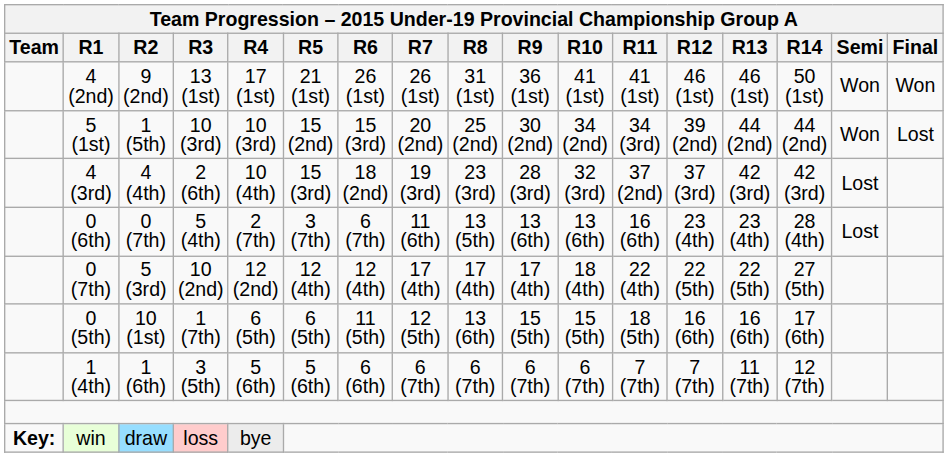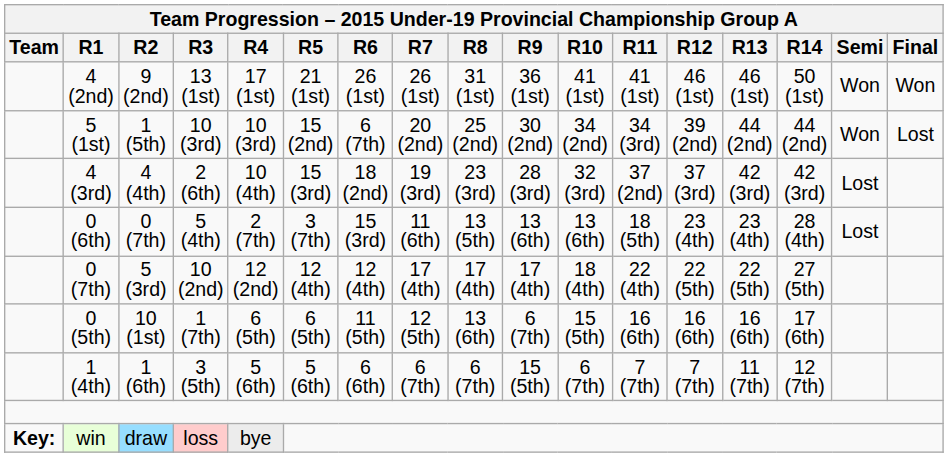 <table class="wikitable collapsible" style="text-align:center; line-height:100%; width:70%; font-size:90%">
 <tr>
 <th colspan=100%>Team Progression – 2015 Under-19 Provincial Championship Group A</th>
 </tr>
 <tr>
 <th style="text-align:left; width:20%;">Team</th>
 <th style="width:5%;">R1</th>
 <th style="width:5%;">R2</th>
 <th style="width:5%;">R3</th>
 <th style="width:5%;">R4</th>
 <th style="width:5%;">R5</th>
 <th style="width:5%;">R6</th>
 <th style="width:5%;">R7</th>
 <th style="width:5%;">R8</th>
 <th style="width:5%;">R9</th>
 <th style="width:5%;">R10</th>
 <th style="width:5%;">R11</th>
 <th style="width:5%;">R12</th>
 <th style="width:5%;">R13</th>
 <th style="width:5%;">R14</th>
 <th style="width:5%;">Semi</th>
 <th style="width:5%;">Final</th>
 </tr>
 <tr>
 <td align=left></td>
 <td>4 <br> (2nd)</td>
 <td>9 <br> (2nd)</td>
 <td>13 <br> (1st)</td>
 <td>17 <br> (1st)</td>
 <td>21 <br> (1st)</td>
 <td>26 <br> (1st)</td>
 <td>26 <br> (1st)</td>
 <td>31 <br> (1st)</td>
 <td>36 <br> (1st)</td>
 <td>41 <br> (1st)</td>
 <td>41 <br> (1st)</td>
 <td>46 <br> (1st)</td>
 <td>46 <br> (1st)</td>
 <td>50 <br> (1st)</td>
 <td>Won</td>
 <td>Won</td>
 </tr>
 <tr>
 <td align=left></td>
 <td>5 <br> (1st)</td>
 <td>1 <br> (5th)</td>
 <td>10 <br> (3rd)</td>
 <td>10 <br> (3rd)</td>
 <td>15 <br> (2nd)</td>
-<td>15 <br> (3rd)</td>
+<td>6 <br> (7th)</td>
 <td>20 <br> (2nd)</td>
 <td>25 <br> (2nd)</td>
 <td>30 <br> (2nd)</td>
 <td>34 <br> (2nd)</td>
 <td>34 <br> (3rd)</td>
 <td>39 <br> (2nd)</td>
 <td>44 <br> (2nd)</td>
 <td>44 <br> (2nd)</td>
 <td>Won</td>
 <td>Lost</td>
 </tr>
 <tr>
 <td align=left></td>
 <td>4 <br> (3rd)</td>
 <td>4 <br> (4th)</td>
 <td>2 <br> (6th)</td>
 <td>10 <br> (4th)</td>
 <td>15 <br> (3rd)</td>
 <td>18 <br> (2nd)</td>
 <td>19 <br> (3rd)</td>
 <td>23 <br> (3rd)</td>
 <td>28 <br> (3rd)</td>
 <td>32 <br> (3rd)</td>
 <td>37 <br> (2nd)</td>
 <td>37 <br> (3rd)</td>
 <td>42 <br> (3rd)</td>
 <td>42 <br> (3rd)</td>
 <td>Lost</td>
 <td> </td>
 </tr>
 <tr>
 <td align=left></td>
 <td>0 <br> (6th)</td>
 <td>0 <br> (7th)</td>
 <td>5 <br> (4th)</td>
 <td>2 <br> (7th)</td>
 <td>3 <br> (7th)</td>
-<td>6 <br> (7th)</td>
+<td>15 <br> (3rd)</td>
 <td>11 <br> (6th)</td>
 <td>13 <br> (5th)</td>
 <td>13 <br> (6th)</td>
 <td>13 <br> (6th)</td>
-<td>16 <br> (6th)</td>
+<td>18 <br> (5th)</td>
 <td>23 <br> (4th)</td>
 <td>23 <br> (4th)</td>
 <td>28 <br> (4th)</td>
 <td>Lost</td>
 <td> </td>
 </tr>
 <tr>
 <td align=left></td>
 <td>0 <br> (7th)</td>
 <td>5 <br> (3rd)</td>
 <td>10 <br> (2nd)</td>
 <td>12 <br> (2nd)</td>
 <td>12 <br> (4th)</td>
 <td>12 <br> (4th)</td>
 <td>17 <br> (4th)</td>
 <td>17 <br> (4th)</td>
 <td>17 <br> (4th)</td>
 <td>18 <br> (4th)</td>
 <td>22 <br> (4th)</td>
 <td>22 <br> (5th)</td>
 <td>22 <br> (5th)</td>
 <td>27 <br> (5th)</td>
 <td> </td>
 <td> </td>
 </tr>
 <tr>
 <td align=left></td>
 <td>0 <br> (5th)</td>
 <td>10 <br> (1st)</td>
 <td>1 <br> (7th)</td>
 <td>6 <br> (5th)</td>
 <td>6 <br> (5th)</td>
 <td>11 <br> (5th)</td>
 <td>12 <br> (5th)</td>
 <td>13 <br> (6th)</td>
+<td>6 <br> (7th)</td>
 <td>15 <br> (5th)</td>
-<td>15 <br> (5th)</td>
-<td>18 <br> (5th)</td>
+<td>16 <br> (6th)</td>
 <td>16 <br> (6th)</td>
 <td>16 <br> (6th)</td>
 <td>17 <br> (6th)</td>
 <td> </td>
 <td> </td>
 </tr>
 <tr>
 <td align=left></td>
 <td>1 <br> (4th)</td>
 <td>1 <br> (6th)</td>
 <td>3 <br> (5th)</td>
 <td>5 <br> (6th)</td>
 <td>5 <br> (6th)</td>
 <td>6 <br> (6th)</td>
 <td>6 <br> (7th)</td>
 <td>6 <br> (7th)</td>
-<td>6 <br> (7th)</td>
+<td>15 <br> (5th)</td>
 <td>6 <br> (7th)</td>
 <td>7 <br> (7th)</td>
 <td>7 <br> (7th)</td>
 <td>11 <br> (7th)</td>
 <td>12 <br> (7th)</td>
 <td> </td>
 <td> </td>
 </tr>
 <tr>
 <td colspan=100% style="height:10px"></td>
 </tr>
 <tr>
 <td><strong>Key:</strong></td>
 <td style="background:#E8FFD8;">win</td>
 <td style="background:#97DEFF;">draw</td>
 <td style="background:#FFCCCC;">loss</td>
 <td style="background:#ECECEC;">bye</td>
 <td colspan=100%></td>
 </tr>
 </table>
